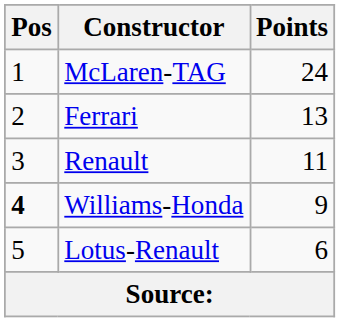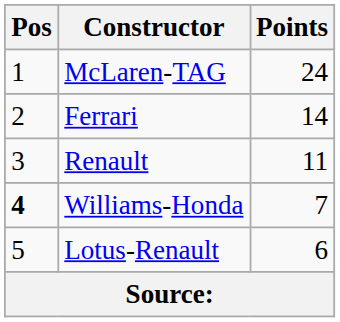 <table class="wikitable" style="font-size: 95%;">
 <tr>
 <th>Pos</th>
 <th>Constructor</th>
 <th>Points</th>
 </tr>
 <tr>
 <td>1</td>
 <td> <a href='#'>McLaren</a>-<a href='#'>TAG</a></td>
 <td align="right">24</td>
 </tr>
 <tr>
 <td>2</td>
 <td> <a href='#'>Ferrari</a></td>
-<td align="right">13</td>
+<td align="right">14</td>
 </tr>
 <tr>
 <td>3</td>
 <td> <a href='#'>Renault</a></td>
 <td align="right">11</td>
 </tr>
 <tr>
 <td><strong>4</strong></td>
 <td> <a href='#'>Williams</a>-<a href='#'>Honda</a></td>
-<td align="right">9</td>
+<td align="right">7</td>
 </tr>
 <tr>
 <td>5</td>
 <td> <a href='#'>Lotus</a>-<a href='#'>Renault</a></td>
 <td align="right">6</td>
 </tr>
 <tr>
 <th colspan=4>Source: </th>
 </tr>
 </table>
